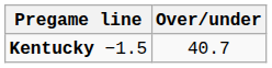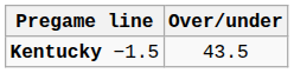 <table class="wikitable">
 <tr align="center">
 <th style=>Pregame line</th>
 <th style=>Over/under</th>
 </tr>
 <tr align="center">
 <td><strong>Kentucky</strong> −1.5</td>
-<td>40.7</td>
+<td>43.5</td>
 </tr>
 </table>
